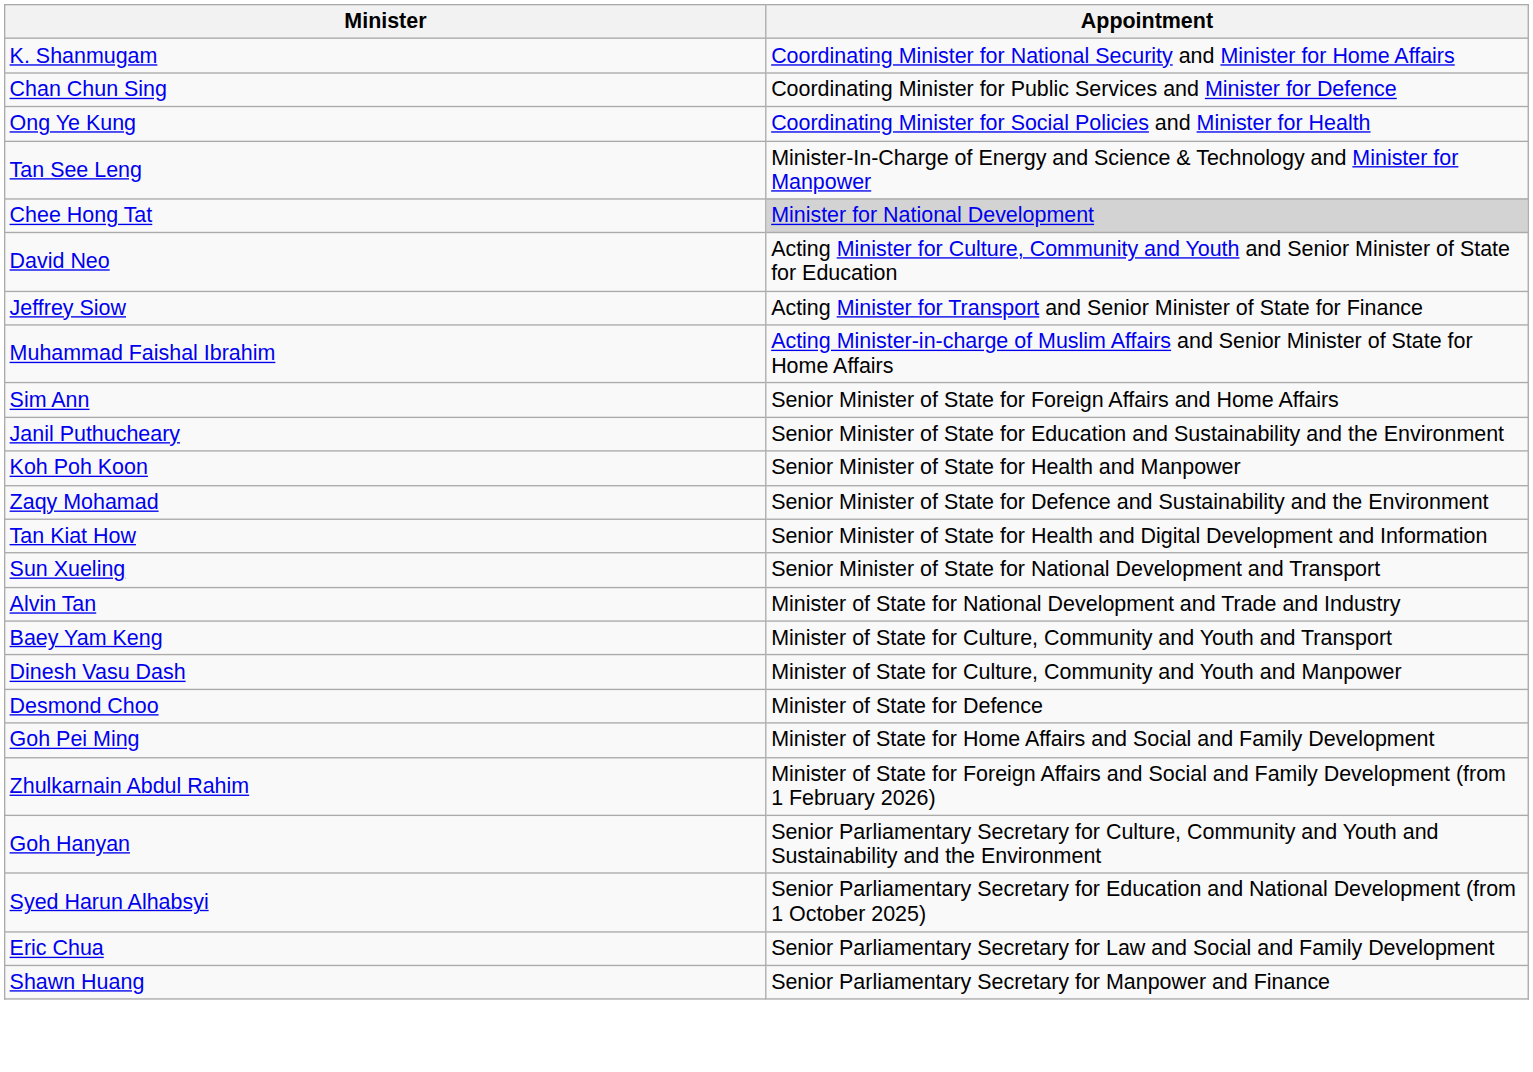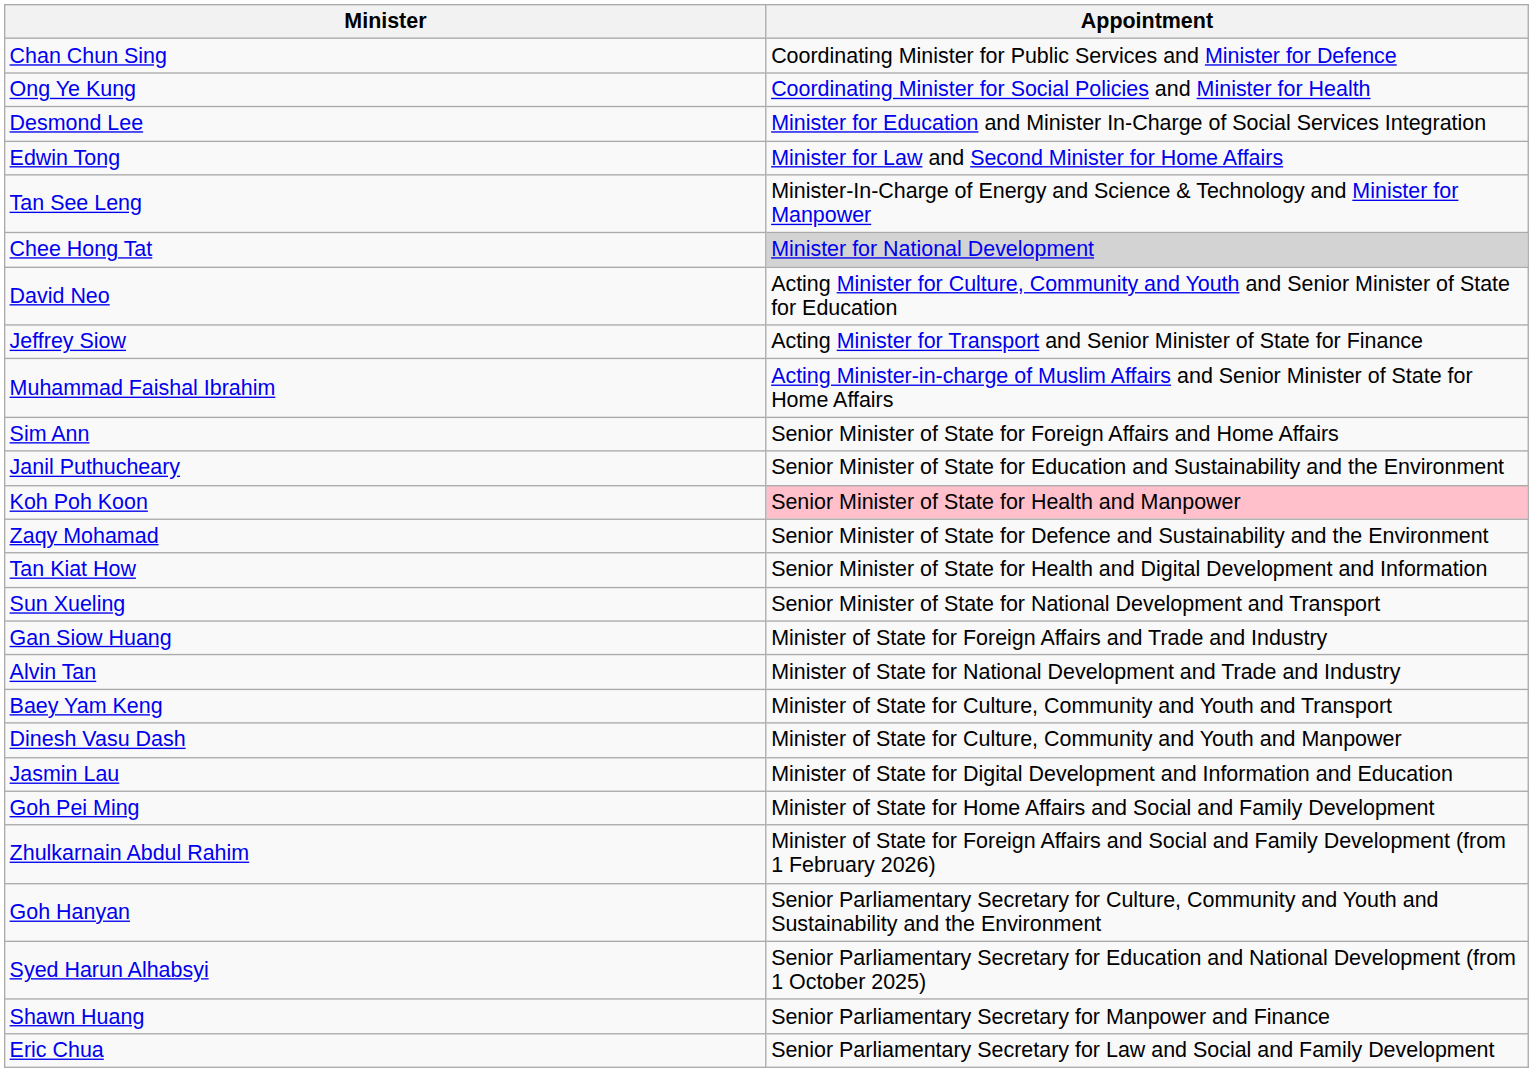 <table class="wikitable" style="width:90%">
 <tr>
 <th width= 25%>Minister</th>
 <th width= 25%>Appointment</th>
-</tr>
-<tr>
-<td><a href='#'>K. Shanmugam</a></td>
-<td><a href='#'>Coordinating Minister for National Security</a> and <a href='#'>Minister for Home Affairs</a></td>
 </tr>
 <tr>
 <td><a href='#'>Chan Chun Sing</a></td>
 <td>Coordinating Minister for Public Services and <a href='#'>Minister for Defence</a></td>
 </tr>
 <tr>
 <td><a href='#'>Ong Ye Kung</a></td>
 <td><a href='#'>Coordinating Minister for Social Policies</a> and <a href='#'>Minister for Health</a></td>
+</tr>
+<tr>
+<td><a href='#'>Desmond Lee</a></td>
+<td><a href='#'>Minister for Education</a> and Minister In-Charge of Social Services Integration</td>
+</tr>
+<tr>
+<td><a href='#'>Edwin Tong</a></td>
+<td><a href='#'>Minister for Law</a> and <a href='#'>Second Minister for Home Affairs</a></td>
 </tr>
 <tr>
 <td><a href='#'>Tan See Leng</a></td>
 <td>Minister-In-Charge of Energy and Science & Technology and <a href='#'>Minister for Manpower</a></td>
 </tr>
 <tr>
 <td><a href='#'>Chee Hong Tat</a></td>
 <td style="background: lightgrey;"><a href='#'>Minister for National Development</a></td>
 </tr>
 <tr>
 <td><a href='#'>David Neo</a></td>
 <td>Acting <a href='#'>Minister for Culture, Community and Youth</a> and Senior Minister of State for Education</td>
 </tr>
 <tr>
 <td><a href='#'>Jeffrey Siow</a></td>
 <td>Acting <a href='#'>Minister for Transport</a> and Senior Minister of State for Finance</td>
 </tr>
 <tr>
 <td><a href='#'>Muhammad Faishal Ibrahim</a></td>
 <td><a href='#'>Acting Minister-in-charge of Muslim Affairs</a> and Senior Minister of State for Home Affairs</td>
 </tr>
 <tr>
 <td><a href='#'>Sim Ann</a></td>
 <td>Senior Minister of State for Foreign Affairs and Home Affairs</td>
 </tr>
 <tr>
 <td><a href='#'>Janil Puthucheary</a></td>
 <td>Senior Minister of State for Education and Sustainability and the Environment</td>
 </tr>
 <tr>
 <td><a href='#'>Koh Poh Koon</a></td>
-<td>Senior Minister of State for Health and Manpower</td>
+<td style="background: pink;">Senior Minister of State for Health and Manpower</td>
 </tr>
 <tr>
 <td><a href='#'>Zaqy Mohamad</a></td>
 <td>Senior Minister of State for Defence and Sustainability and the Environment</td>
 </tr>
 <tr>
 <td><a href='#'>Tan Kiat How</a></td>
 <td>Senior Minister of State for Health and Digital Development and Information</td>
 </tr>
 <tr>
 <td><a href='#'>Sun Xueling</a></td>
 <td>Senior Minister of State for National Development and Transport</td>
 </tr>
 <tr>
+<td><a href='#'>Gan Siow Huang</a></td>
+<td>Minister of State for Foreign Affairs and Trade and Industry</td>
+</tr>
+<tr>
 <td><a href='#'>Alvin Tan</a></td>
 <td>Minister of State for National Development and Trade and Industry</td>
 </tr>
 <tr>
 <td><a href='#'>Baey Yam Keng</a></td>
 <td>Minister of State for Culture, Community and Youth and Transport</td>
 </tr>
 <tr>
 <td><a href='#'>Dinesh Vasu Dash</a></td>
 <td>Minister of State for Culture, Community and Youth and Manpower</td>
 </tr>
 <tr>
-<td><a href='#'>Desmond Choo</a></td>
-<td>Minister of State for Defence</td>
+<td><a href='#'>Jasmin Lau</a></td>
+<td>Minister of State for Digital Development and Information and Education</td>
 </tr>
 <tr>
 <td><a href='#'>Goh Pei Ming</a></td>
 <td>Minister of State for Home Affairs and Social and Family Development</td>
 </tr>
 <tr>
 <td><a href='#'>Zhulkarnain Abdul Rahim</a></td>
 <td>Minister of State for Foreign Affairs and Social and Family Development (from 1 February 2026)</td>
 </tr>
 <tr>
 <td><a href='#'>Goh Hanyan</a></td>
 <td>Senior Parliamentary Secretary for Culture, Community and Youth and Sustainability and the Environment</td>
 </tr>
 <tr>
 <td><a href='#'>Syed Harun Alhabsyi</a></td>
 <td>Senior Parliamentary Secretary for Education and National Development (from 1 October 2025)</td>
 </tr>
 <tr>
+<td><a href='#'>Shawn Huang</a></td>
+<td>Senior Parliamentary Secretary for Manpower and Finance</td>
+</tr>
+<tr>
 <td><a href='#'>Eric Chua</a></td>
 <td>Senior Parliamentary Secretary for Law and Social and Family Development</td>
 </tr>
-<tr>
-<td><a href='#'>Shawn Huang</a></td>
-<td>Senior Parliamentary Secretary for Manpower and Finance</td>
-</tr>
 </table>
